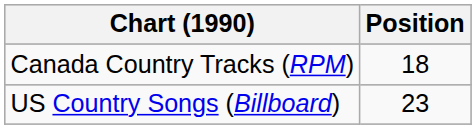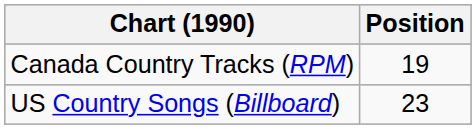 <table class="wikitable sortable">
 <tr>
 <th scope="col">Chart (1990)</th>
 <th scope="col">Position</th>
 </tr>
 <tr>
 <td>Canada Country Tracks (<em><a href='#'>RPM</a></em>)</td>
-<td align="center">18</td>
+<td align="center">19</td>
 </tr>
 <tr>
 <td>US <a href='#'>Country Songs</a> (<em><a href='#'>Billboard</a></em>)</td>
 <td align="center">23</td>
 </tr>
 </table>
